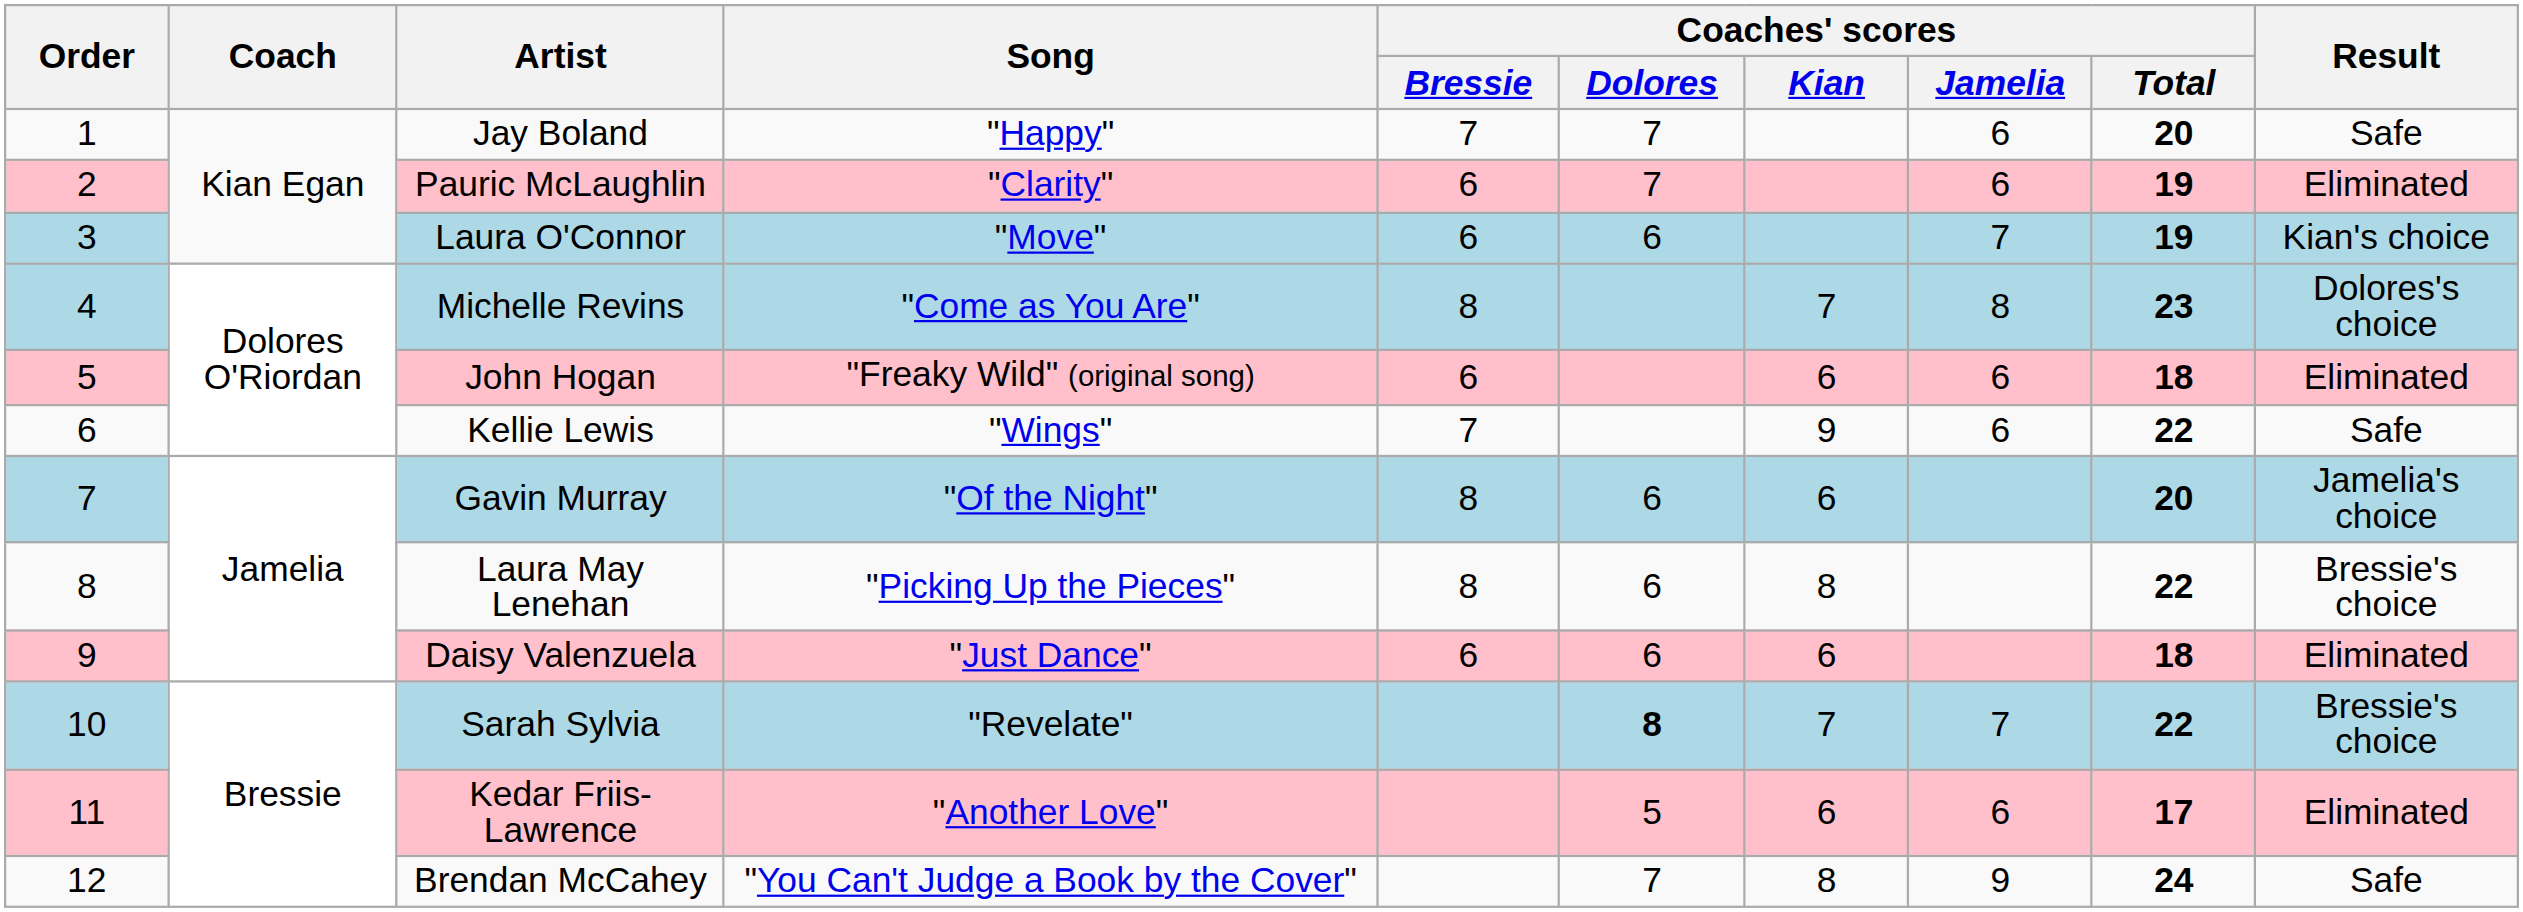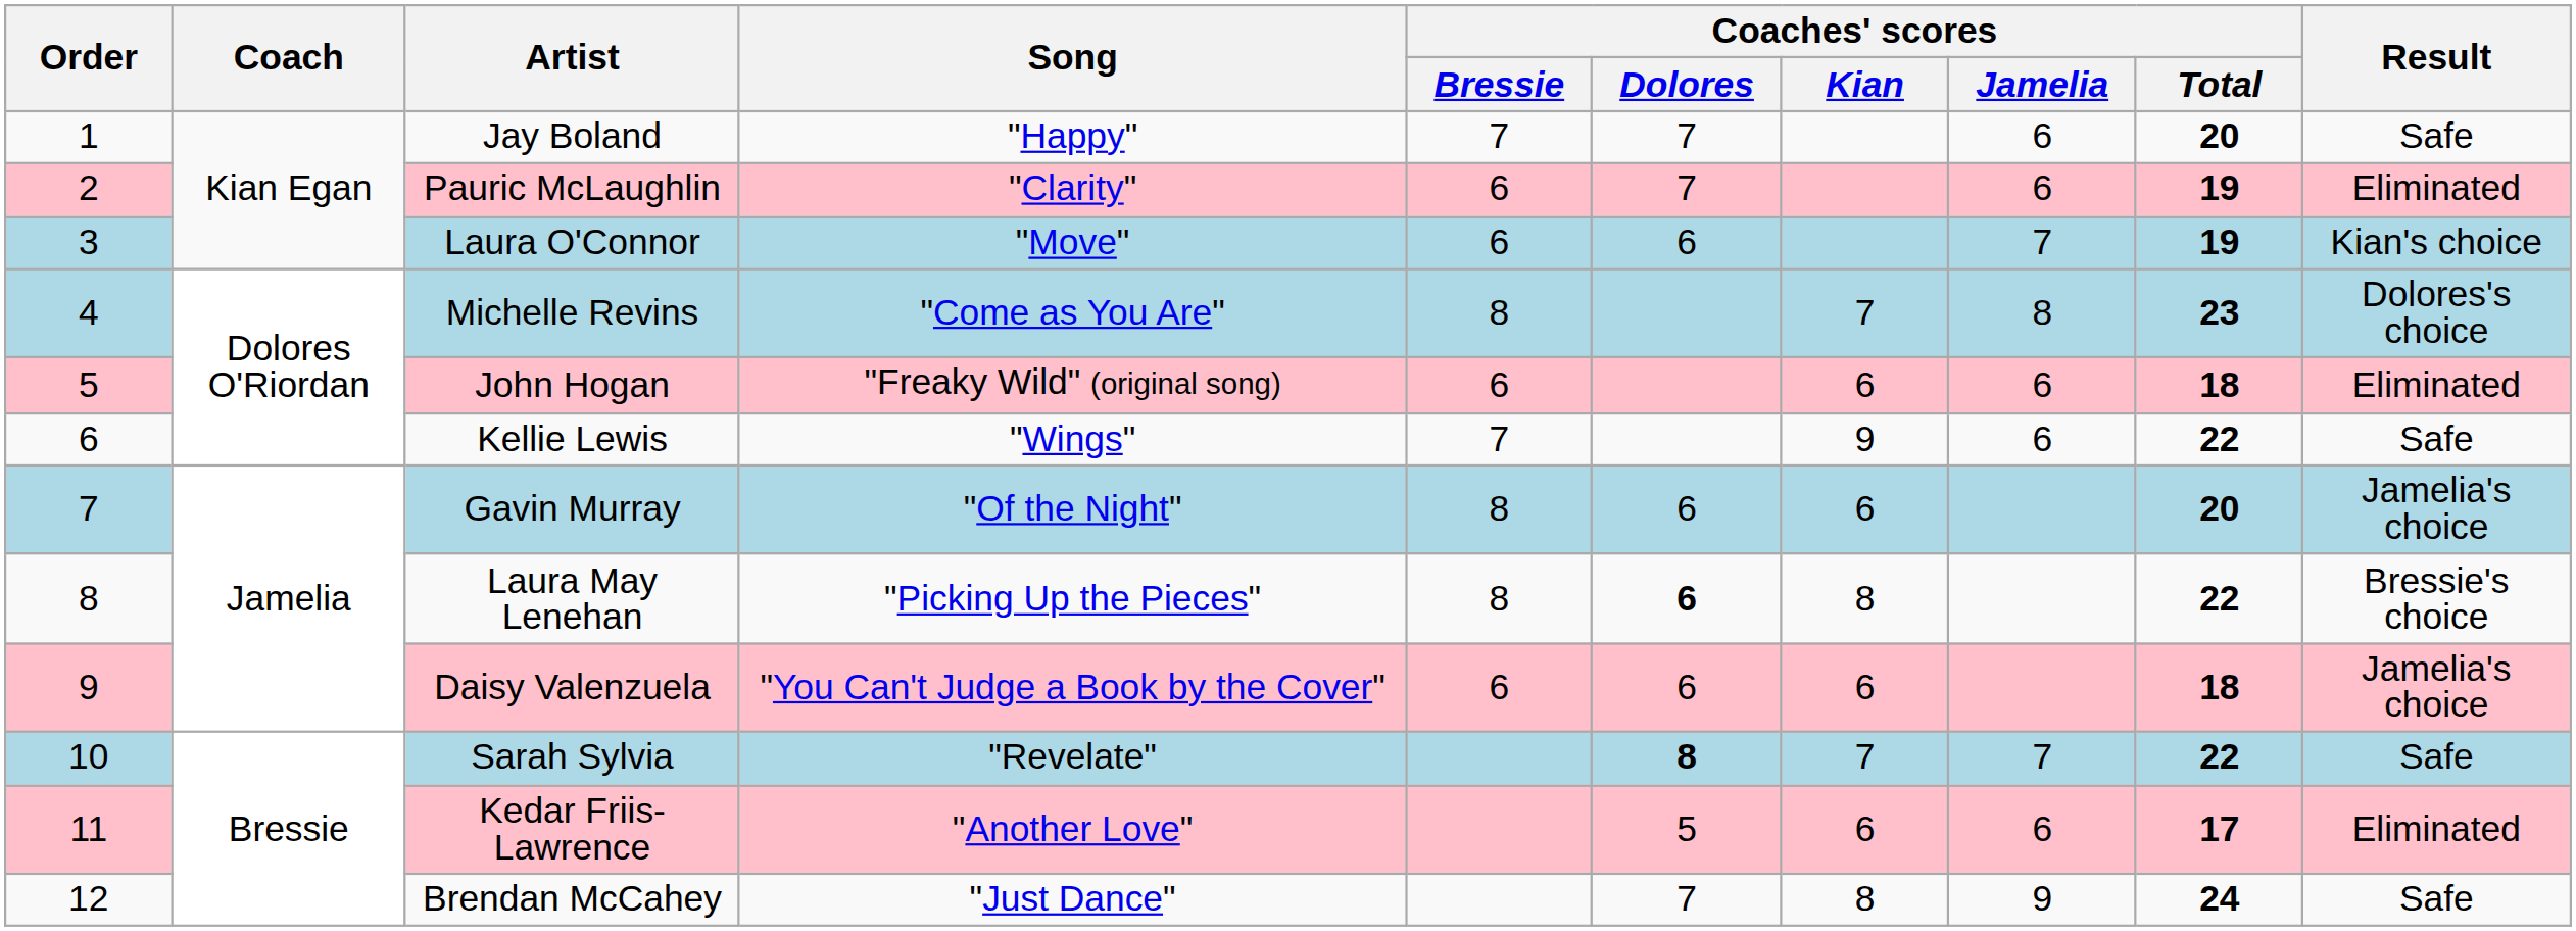 <table class="wikitable" style="text-align:center; line-height:16px; width:90%;">
 <tr>
 <th scope="col" rowspan="2" width="05%">Order</th>
 <th scope="col" rowspan="2" width="7%">Coach</th>
 <th scope="col" rowspan="2" width="10%">Artist</th>
 <th scope="col" rowspan="2" width="20%">Song</th>
 <th scope="col" colspan="5" width="10%">Coaches' scores</th>
 <th scope="col" rowspan="2" width="8%">Result</th>
 </tr>
 <tr>
 <th width="5%"><em><a href='#'>Bressie</a></em></th>
 <th width="5%"><em><a href='#'>Dolores</a></em></th>
 <th width="5%"><em><a href='#'>Kian</a></em></th>
 <th width="5%"><em><a href='#'>Jamelia</a></em></th>
 <th width="5%"><em>Total</em></th>
 </tr>
 <tr>
 <td>1</td>
 <td rowspan="3">Kian Egan</td>
 <td>Jay Boland</td>
 <td>"<a href='#'>Happy</a>"</td>
 <td>7</td>
 <td>7</td>
 <td></td>
 <td>6</td>
 <td><strong>20</strong></td>
 <td>Safe</td>
 </tr>
 <tr style="background:pink;">
 <td>2</td>
 <td>Pauric McLaughlin</td>
 <td>"<a href='#'>Clarity</a>"</td>
 <td>6</td>
 <td>7</td>
 <td></td>
 <td>6</td>
 <td><strong>19</strong></td>
 <td>Eliminated</td>
 </tr>
 <tr style="background:lightblue;">
 <td>3</td>
 <td>Laura O'Connor</td>
 <td>"<a href='#'>Move</a>"</td>
 <td>6</td>
 <td>6</td>
 <td></td>
 <td>7</td>
 <td><strong>19</strong></td>
 <td>Kian's choice</td>
 </tr>
 <tr style="background:lightblue;">
 <td>4</td>
 <td rowspan="3" style="background:white;">Dolores O'Riordan</td>
 <td>Michelle Revins</td>
 <td>"<a href='#'>Come as You Are</a>"</td>
 <td>8</td>
 <td></td>
 <td>7</td>
 <td>8</td>
 <td><strong>23</strong></td>
 <td>Dolores's choice</td>
 </tr>
 <tr style="background:pink;">
 <td>5</td>
 <td>John Hogan</td>
 <td>"Freaky Wild" <small>(original song)</small></td>
 <td>6</td>
 <td></td>
 <td>6</td>
 <td>6</td>
 <td><strong>18</strong></td>
 <td>Eliminated</td>
 </tr>
 <tr>
 <td>6</td>
 <td>Kellie Lewis</td>
 <td>"<a href='#'>Wings</a>"</td>
 <td>7</td>
 <td></td>
 <td>9</td>
 <td>6</td>
 <td><strong>22</strong></td>
 <td>Safe</td>
 </tr>
 <tr style="background:lightblue;">
 <td>7</td>
 <td rowspan="3" style="background:white;">Jamelia</td>
 <td>Gavin Murray</td>
 <td>"<a href='#'>Of the Night</a>"</td>
 <td>8</td>
 <td>6</td>
 <td>6</td>
 <td></td>
 <td><strong>20</strong></td>
 <td>Jamelia's choice</td>
 </tr>
 <tr>
 <td>8</td>
 <td>Laura May Lenehan</td>
 <td>"<a href='#'>Picking Up the Pieces</a>"</td>
 <td>8</td>
-<td>6</td>
+<td><strong>6</strong></td>
 <td>8</td>
 <td></td>
 <td><strong>22</strong></td>
 <td>Bressie's choice</td>
 </tr>
 <tr style="background:pink;">
 <td>9</td>
 <td>Daisy Valenzuela</td>
-<td>"<a href='#'>Just Dance</a>"</td>
+<td>"<a href='#'>You Can't Judge a Book by the Cover</a>"</td>
 <td>6</td>
 <td>6</td>
 <td>6</td>
 <td></td>
 <td><strong>18</strong></td>
-<td>Eliminated</td>
+<td>Jamelia's choice</td>
 </tr>
 <tr style="background:lightblue;">
 <td>10</td>
 <td rowspan="3" style="background:white;">Bressie</td>
 <td>Sarah Sylvia</td>
 <td>"Revelate"</td>
 <td></td>
 <td><strong>8</strong></td>
 <td>7</td>
 <td>7</td>
 <td><strong>22</strong></td>
-<td>Bressie's choice</td>
+<td>Safe</td>
 </tr>
 <tr style="background:pink;">
 <td>11</td>
 <td>Kedar Friis-Lawrence</td>
 <td>"<a href='#'>Another Love</a>"</td>
 <td></td>
 <td>5</td>
 <td>6</td>
 <td>6</td>
 <td><strong>17</strong></td>
 <td>Eliminated</td>
 </tr>
 <tr>
 <td>12</td>
 <td>Brendan McCahey</td>
-<td>"<a href='#'>You Can't Judge a Book by the Cover</a>"</td>
+<td>"<a href='#'>Just Dance</a>"</td>
 <td></td>
 <td>7</td>
 <td>8</td>
 <td>9</td>
 <td><strong>24</strong></td>
 <td>Safe</td>
 </tr>
 </table>
